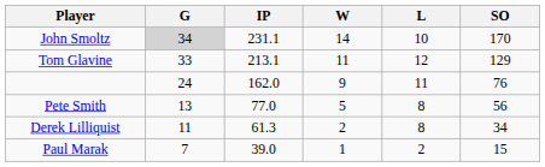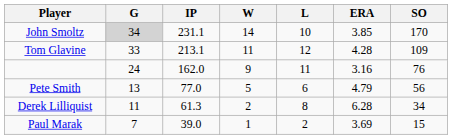 <table class="wikitable sortable">
 <tr>
 <th bgcolor="#DDDDFF" width="16%">Player</th>
 <th bgcolor="#DDDDFF" width="9%">G</th>
 <th bgcolor="#DDDDFF" width="9%">IP</th>
 <th bgcolor="#DDDDFF" width="9%">W</th>
 <th bgcolor="#DDDDFF" width="9%">L</th>
+<th bgcolor="#DDDDFF" width="9%">ERA</th>
 <th bgcolor="#DDDDFF" width="9%">SO</th>
 </tr>
 <tr align="center">
 <td><a href='#'>John Smoltz</a></td>
 <td style="background: lightgrey;">34</td>
 <td>231.1</td>
 <td>14</td>
 <td>10</td>
+<td>3.85</td>
 <td>170</td>
 </tr>
 <tr align=center>
 <td><a href='#'>Tom Glavine</a></td>
 <td>33</td>
 <td>213.1</td>
 <td>11</td>
 <td>12</td>
-<td>129</td>
+<td>4.28</td>
+<td>109</td>
 </tr>
 <tr align=center>
 <td></td>
 <td>24</td>
 <td>162.0</td>
 <td>9</td>
 <td>11</td>
+<td>3.16</td>
 <td>76</td>
 </tr>
 <tr align="center">
 <td><a href='#'>Pete Smith</a></td>
 <td>13</td>
 <td>77.0</td>
 <td>5</td>
-<td>8</td>
+<td>6</td>
+<td>4.79</td>
 <td>56</td>
 </tr>
 <tr align=center>
 <td><a href='#'>Derek Lilliquist</a></td>
 <td>11</td>
 <td>61.3</td>
 <td>2</td>
 <td>8</td>
+<td>6.28</td>
 <td>34</td>
 </tr>
 <tr align=center>
 <td><a href='#'>Paul Marak</a></td>
 <td>7</td>
 <td>39.0</td>
 <td>1</td>
 <td>2</td>
+<td>3.69</td>
 <td>15</td>
 </tr>
 </table>
